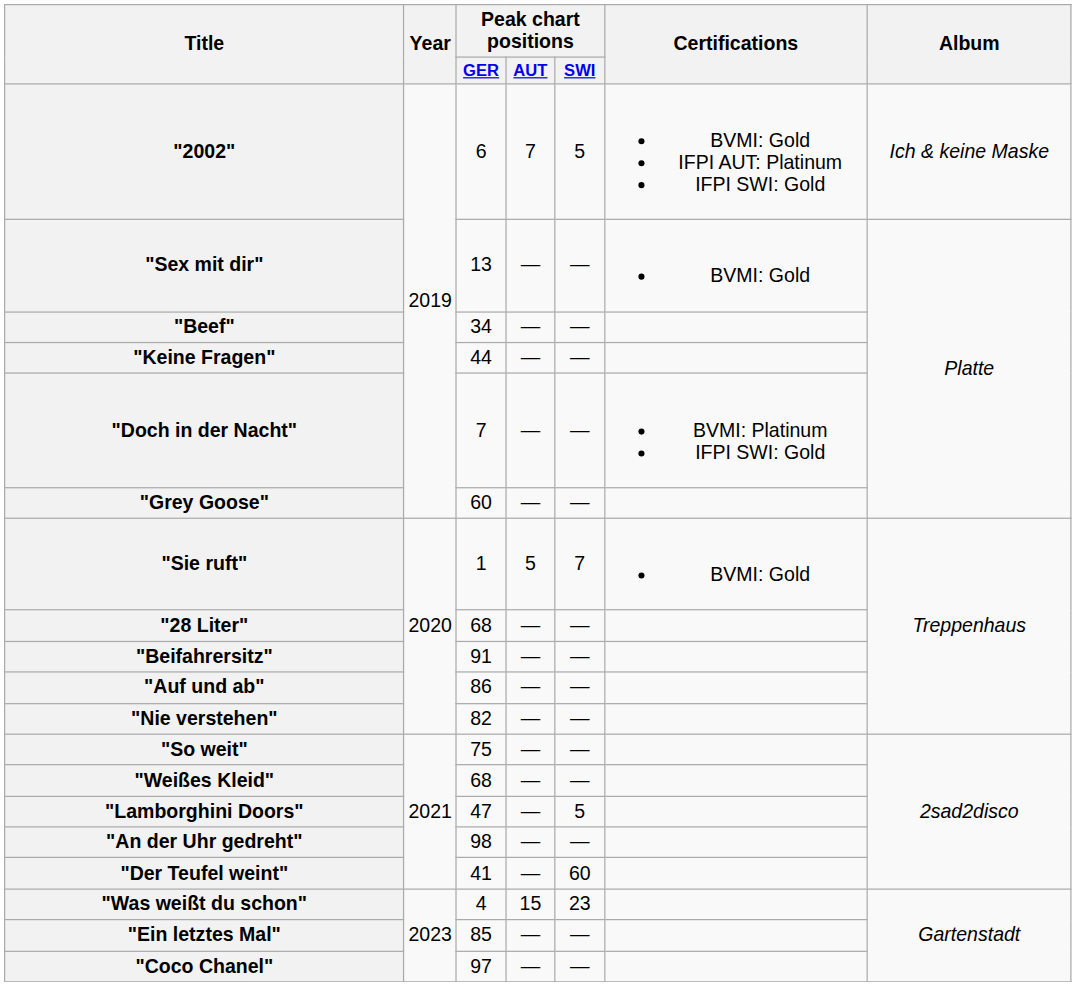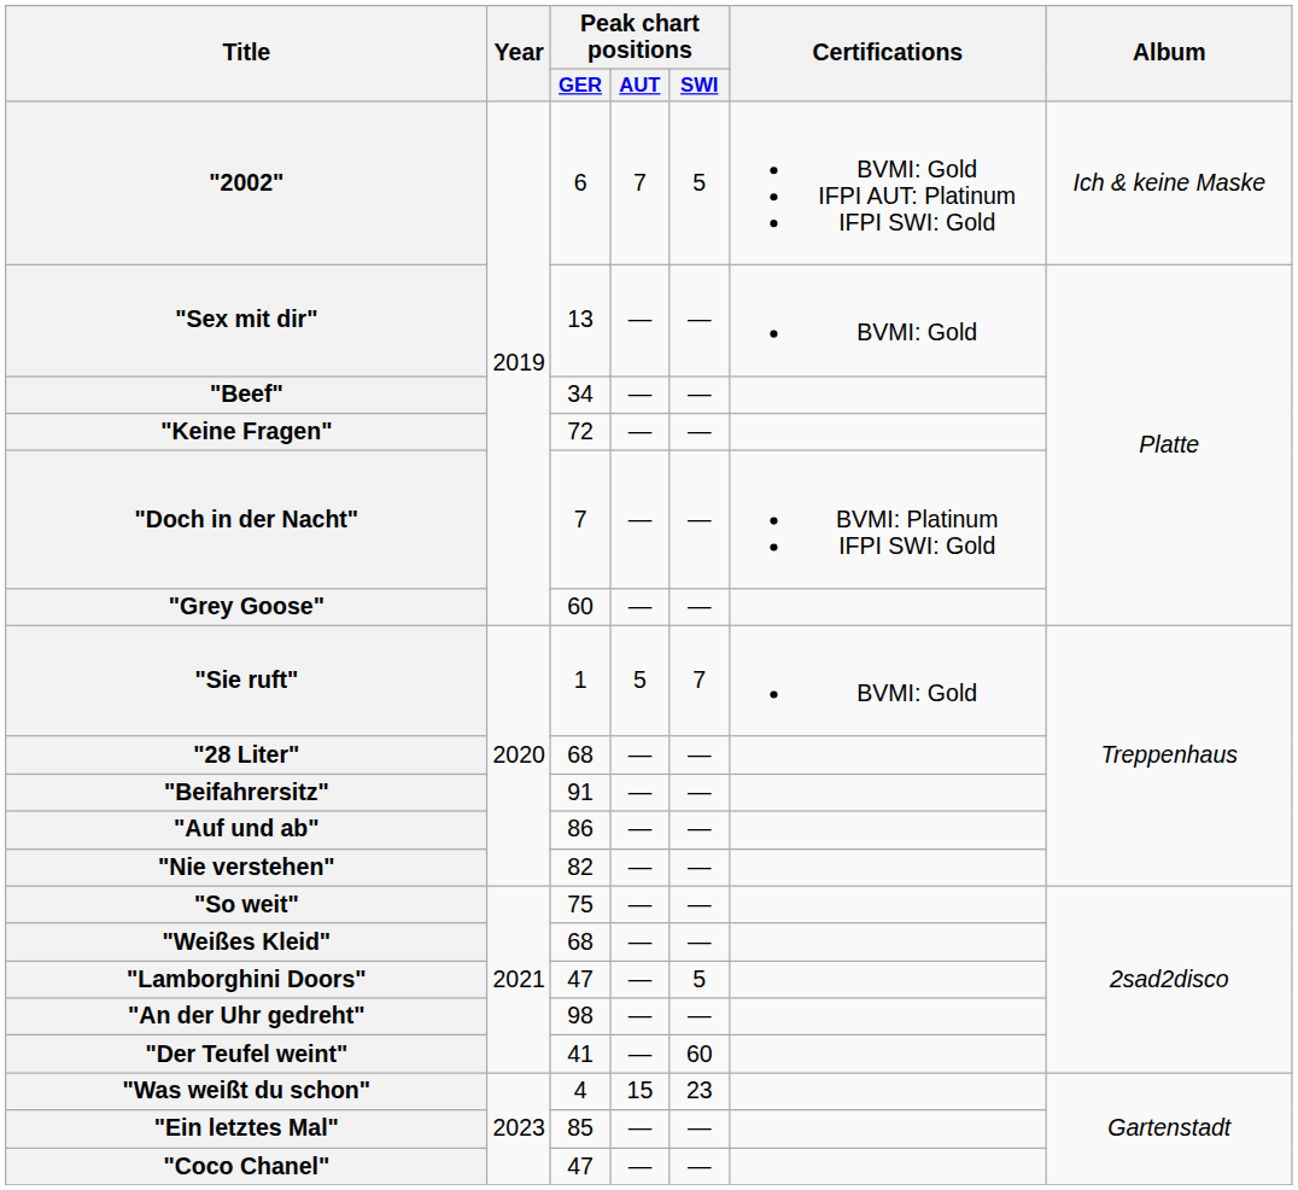 <table class="wikitable plainrowheaders" style="text-align:center;">
 <tr>
 <th scope="col" rowspan="2" style="width:20em;">Title</th>
 <th scope="col" rowspan="2" style="width:1em;">Year</th>
 <th scope="col" colspan="3">Peak chart positions</th>
 <th scope="col" rowspan="2" style="width:13em;">Certifications</th>
 <th scope="col" rowspan="2" style="width:10em;">Album</th>
 </tr>
 <tr>
 <th style="width:2.5em; font-size:85%"><a href='#'>GER</a><br></th>
 <th style="width:2.5em; font-size:85%"><a href='#'>AUT</a><br></th>
 <th style="width:2.5em; font-size:85%"><a href='#'>SWI</a><br></th>
 </tr>
 <tr>
 <th scope="row">"2002"<br></th>
 <td rowspan="6">2019</td>
 <td>6</td>
 <td>7</td>
 <td>5</td>
 <td><br><ul><li>BVMI: Gold</li><li>IFPI AUT: Platinum</li><li>IFPI SWI: Gold</li></ul></td>
 <td><em>Ich & keine Maske</em></td>
 </tr>
 <tr>
 <th scope="row">"Sex mit dir"</th>
 <td>13</td>
 <td>—</td>
 <td>—</td>
 <td><br><ul><li>BVMI: Gold</li></ul></td>
 <td rowspan="5"><em>Platte</em></td>
 </tr>
 <tr>
 <th scope="row">"Beef"</th>
 <td>34</td>
 <td>—</td>
 <td>—</td>
 <td></td>
 </tr>
 <tr>
 <th scope="row">"Keine Fragen"</th>
-<td>44</td>
+<td>72</td>
 <td>—</td>
 <td>—</td>
 <td></td>
 </tr>
 <tr>
 <th scope="row">"Doch in der Nacht"</th>
 <td>7</td>
 <td>—</td>
 <td>—</td>
 <td><br><ul><li>BVMI: Platinum</li><li>IFPI SWI: Gold</li></ul></td>
 </tr>
 <tr>
 <th scope="row">"Grey Goose"</th>
 <td>60</td>
 <td>—</td>
 <td>—</td>
 <td></td>
 </tr>
 <tr>
 <th scope="row">"Sie ruft"</th>
 <td rowspan="5">2020</td>
 <td>1</td>
 <td>5</td>
 <td>7</td>
 <td><br><ul><li>BVMI: Gold</li></ul></td>
 <td rowspan="5"><em>Treppenhaus</em></td>
 </tr>
 <tr>
 <th scope="row">"28 Liter"</th>
 <td>68</td>
 <td>—</td>
 <td>—</td>
 <td></td>
 </tr>
 <tr>
 <th scope="row">"Beifahrersitz"</th>
 <td>91</td>
 <td>—</td>
 <td>—</td>
 <td></td>
 </tr>
 <tr>
 <th scope="row">"Auf und ab"</th>
 <td>86</td>
 <td>—</td>
 <td>—</td>
 <td></td>
 </tr>
 <tr>
 <th scope="row">"Nie verstehen"</th>
 <td>82</td>
 <td>—</td>
 <td>—</td>
 <td></td>
 </tr>
 <tr>
 <th scope="row">"So weit"</th>
 <td rowspan="5">2021</td>
 <td>75</td>
 <td>—</td>
 <td>—</td>
 <td></td>
 <td rowspan="5"><em>2sad2disco</em></td>
 </tr>
 <tr>
 <th scope="row">"Weißes Kleid"</th>
 <td>68</td>
 <td>—</td>
 <td>—</td>
 <td></td>
 </tr>
 <tr>
 <th scope="row">"Lamborghini Doors"</th>
 <td>47</td>
 <td>—</td>
 <td>5</td>
 <td></td>
 </tr>
 <tr>
 <th scope="row">"An der Uhr gedreht"</th>
 <td>98</td>
 <td>—</td>
 <td>—</td>
 <td></td>
 </tr>
 <tr>
 <th scope="row">"Der Teufel weint"</th>
 <td>41</td>
 <td>—</td>
 <td>60</td>
 <td></td>
 </tr>
 <tr>
 <th scope="row">"Was weißt du schon"</th>
 <td rowspan="3">2023</td>
 <td>4</td>
 <td>15</td>
 <td>23</td>
 <td></td>
 <td rowspan="3"><em>Gartenstadt</em></td>
 </tr>
 <tr>
 <th scope="row">"Ein letztes Mal"</th>
 <td>85</td>
 <td>—</td>
 <td>—</td>
 <td></td>
 </tr>
 <tr>
 <th scope="row">"Coco Chanel"</th>
-<td>97</td>
+<td>47</td>
 <td>—</td>
 <td>—</td>
 <td></td>
 </tr>
 </table>
